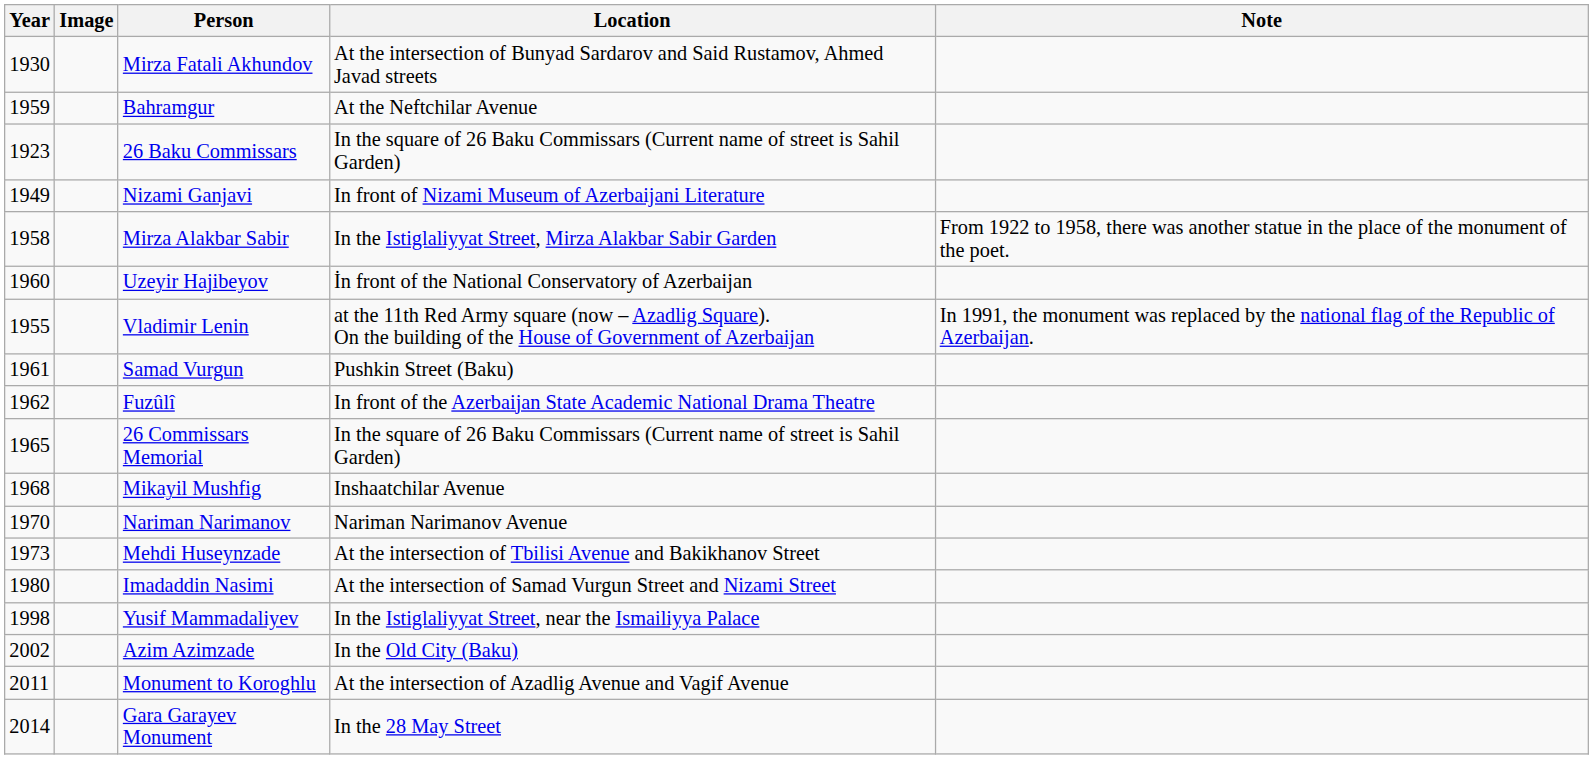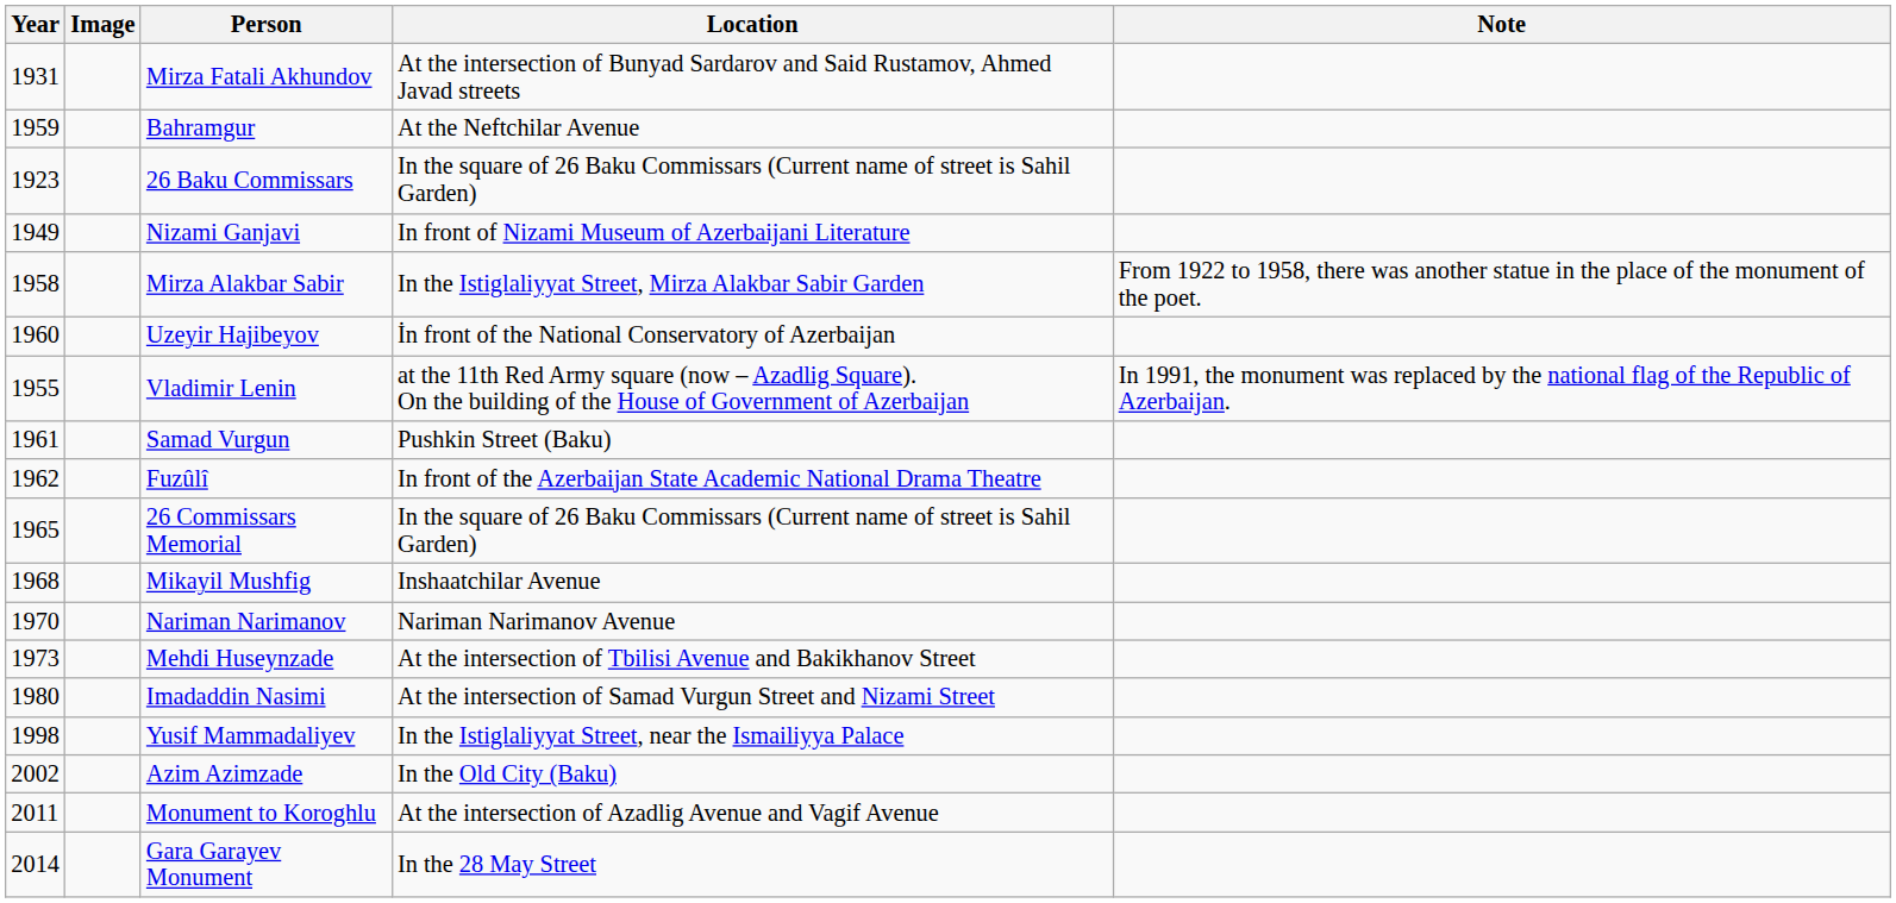 <table class="wikitable">
 <tr>
 <th>Year</th>
 <th>Image</th>
 <th>Person</th>
 <th>Location</th>
 <th>Note</th>
 </tr>
 <tr>
-<td>1930</td>
+<td>1931</td>
 <td></td>
 <td><a href='#'>Mirza Fatali Akhundov</a></td>
 <td>At the intersection of  Bunyad Sardarov and Said Rustamov, Ahmed Javad streets</td>
 <td></td>
 </tr>
 <tr>
 <td>1959</td>
 <td><br></td>
 <td><a href='#'>Bahramgur</a></td>
 <td>At the Neftchilar Avenue</td>
 <td></td>
 </tr>
 <tr>
 <td>1923</td>
 <td></td>
 <td><a href='#'>26 Baku Commissars</a></td>
 <td>In the square of 26 Baku Commissars (Current name of street is Sahil Garden)</td>
 <td></td>
 </tr>
 <tr>
 <td>1949</td>
 <td></td>
 <td><a href='#'>Nizami Ganjavi</a><br></td>
 <td>In front of <a href='#'>Nizami Museum of Azerbaijani Literature</a></td>
 <td></td>
 </tr>
 <tr>
 <td>1958</td>
 <td></td>
 <td><a href='#'>Mirza Alakbar Sabir</a></td>
 <td>In the <a href='#'>Istiglaliyyat Street</a>, <a href='#'>Mirza Alakbar Sabir Garden</a></td>
 <td>From 1922 to 1958, there was  another statue in the place of the monument of the poet.</td>
 </tr>
 <tr>
 <td>1960</td>
 <td></td>
 <td><a href='#'>Uzeyir Hajibeyov</a></td>
 <td>İn front of the National Conservatory of Azerbaijan</td>
 <td></td>
 </tr>
 <tr>
 <td>1955</td>
 <td></td>
 <td><a href='#'>Vladimir Lenin</a></td>
 <td>at the 11th Red Army square (now – <a href='#'>Azadlig Square</a>).<br>On the building of the <a href='#'>House of Government of Azerbaijan</a></td>
 <td>In 1991, the monument was replaced by the <a href='#'>national flag of the Republic of Azerbaijan</a>.</td>
 </tr>
 <tr>
 <td>1961</td>
 <td></td>
 <td><a href='#'>Samad Vurgun</a></td>
 <td>Pushkin Street (Baku)</td>
 <td></td>
 </tr>
 <tr>
 <td>1962</td>
 <td></td>
 <td><a href='#'>Fuzûlî</a></td>
 <td>In front of the <a href='#'>Azerbaijan State Academic National Drama Theatre</a></td>
 <td></td>
 </tr>
 <tr>
 <td>1965</td>
 <td></td>
 <td><a href='#'>26 Commissars Memorial</a></td>
 <td>In the square of 26 Baku Commissars (Current name of street is Sahil Garden)</td>
 <td></td>
 </tr>
 <tr>
 <td>1968</td>
 <td></td>
 <td><a href='#'>Mikayil Mushfig</a></td>
 <td>Inshaatchilar Avenue</td>
 <td></td>
 </tr>
 <tr>
 <td>1970</td>
 <td></td>
 <td><a href='#'>Nariman Narimanov</a></td>
 <td>Nariman Narimanov Avenue</td>
 <td></td>
 </tr>
 <tr>
 <td>1973</td>
 <td></td>
 <td><a href='#'>Mehdi Huseynzade</a></td>
 <td>At the intersection of <a href='#'>Tbilisi Avenue</a> and Bakikhanov Street</td>
 <td></td>
 </tr>
 <tr>
 <td>1980</td>
 <td></td>
 <td><a href='#'>Imadaddin Nasimi</a></td>
 <td>At the intersection of Samad Vurgun Street and <a href='#'>Nizami Street</a></td>
 <td></td>
 </tr>
 <tr>
 <td>1998</td>
 <td></td>
 <td><a href='#'>Yusif Mammadaliyev</a></td>
 <td>In the <a href='#'>Istiglaliyyat Street</a>, near the <a href='#'>Ismailiyya Palace</a></td>
 <td></td>
 </tr>
 <tr>
 <td>2002</td>
 <td></td>
 <td><a href='#'>Azim Azimzade</a></td>
 <td>In the <a href='#'>Old City (Baku)</a></td>
 <td></td>
 </tr>
 <tr>
 <td>2011</td>
 <td></td>
 <td><a href='#'>Monument to Koroghlu</a></td>
 <td>At the intersection of Azadlig Avenue and Vagif Avenue</td>
 <td></td>
 </tr>
 <tr>
 <td>2014</td>
 <td></td>
 <td><a href='#'>Gara Garayev Monument</a></td>
 <td>In the <a href='#'>28 May Street</a></td>
 <td></td>
 </tr>
 </table>
